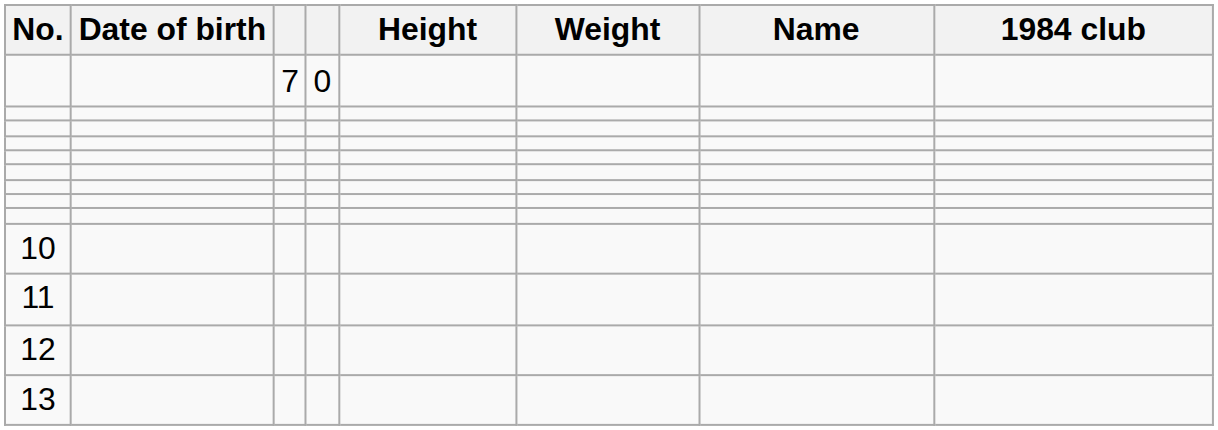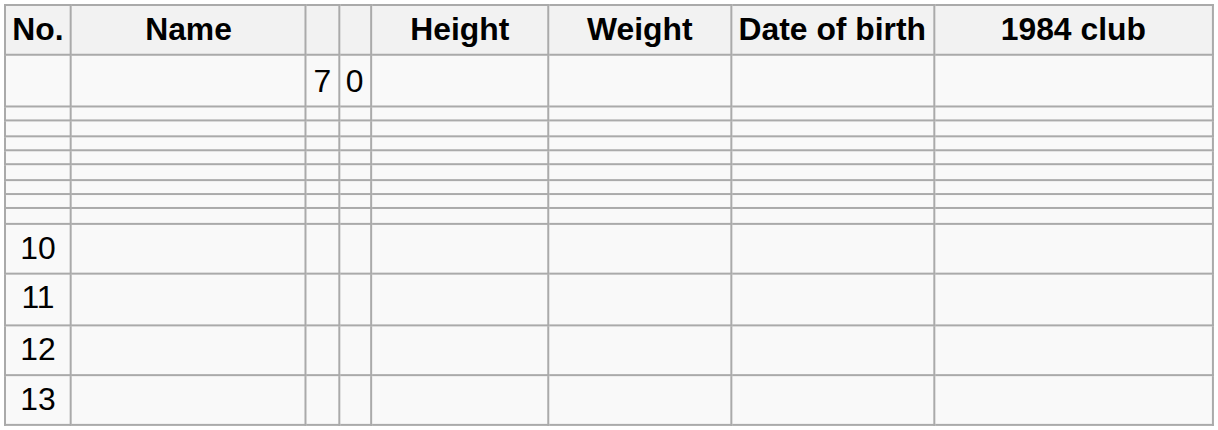 <table class="wikitable sortable" style="text-align:center;">
 <tr>
 <th>No.</th>
-<th style="width:13em">Date of birth</th>
+<th style="width:15em">Name</th>
 <th></th>
 <th></th>
 <th style="width:9em">Height</th>
 <th style="width:9em">Weight</th>
-<th style="width:15em">Name</th>
+<th style="width:13em">Date of birth</th>
 <th style="width:20em">1984 club</th>
 </tr>
 <tr>
 <td></td>
-<td align=right></td>
+<td align=left></td>
 <td>7</td>
 <td>0</td>
 <td></td>
 <td></td>
-<td align=left></td>
+<td align=right></td>
 <td align=left></td>
 </tr>
 <tr>
 <td></td>
-<td align=right></td>
+<td align=left></td>
 <td></td>
 <td></td>
 <td></td>
 <td></td>
-<td align=left></td>
+<td align=right></td>
 <td align=left></td>
 </tr>
 <tr>
 <td></td>
-<td align=right></td>
+<td align=left></td>
 <td></td>
 <td></td>
 <td></td>
 <td></td>
-<td align=left></td>
+<td align=right></td>
 <td align=left></td>
 </tr>
 <tr>
 <td></td>
-<td align=right></td>
+<td align=left></td>
 <td></td>
 <td></td>
 <td></td>
 <td></td>
-<td align=left></td>
+<td align=right></td>
 <td align=left></td>
 </tr>
 <tr>
 <td></td>
-<td align=right></td>
+<td align=left></td>
 <td></td>
 <td></td>
 <td></td>
 <td></td>
-<td align=left></td>
+<td align=right></td>
 <td align=left></td>
 </tr>
 <tr>
 <td></td>
-<td align=right></td>
+<td align=left></td>
 <td></td>
 <td></td>
 <td></td>
 <td></td>
-<td align=left></td>
+<td align=right></td>
 <td align=left></td>
 </tr>
 <tr>
 <td></td>
-<td align=right></td>
+<td align=left></td>
 <td></td>
 <td></td>
 <td></td>
 <td></td>
-<td align=left></td>
+<td align=right></td>
 <td align=left></td>
 </tr>
 <tr>
 <td></td>
-<td align=right></td>
+<td align=left></td>
 <td></td>
 <td></td>
 <td></td>
 <td></td>
-<td align=left></td>
+<td align=right></td>
 <td align=left></td>
 </tr>
 <tr>
 <td></td>
-<td align=right></td>
+<td align=left></td>
 <td></td>
 <td></td>
 <td></td>
 <td></td>
-<td align=left></td>
+<td align=right></td>
 <td align=left></td>
 </tr>
 <tr>
 <td>10</td>
-<td align=right></td>
+<td align=left></td>
 <td></td>
 <td></td>
 <td></td>
 <td></td>
-<td align=left></td>
+<td align=right></td>
 <td align=left></td>
 </tr>
 <tr>
 <td>11</td>
-<td align=right></td>
+<td align=left></td>
 <td></td>
 <td></td>
 <td></td>
 <td></td>
-<td align=left></td>
+<td align=right></td>
 <td align=left></td>
 </tr>
 <tr>
 <td>12</td>
-<td align=right></td>
+<td align=left></td>
 <td></td>
 <td></td>
 <td></td>
 <td></td>
-<td align=left></td>
+<td align=right></td>
 <td align=left></td>
 </tr>
 <tr>
 <td>13</td>
-<td align=right></td>
+<td align=left></td>
 <td></td>
 <td></td>
 <td></td>
 <td></td>
-<td align=left></td>
+<td align=right></td>
 <td align=left></td>
 </tr>
 </table>
